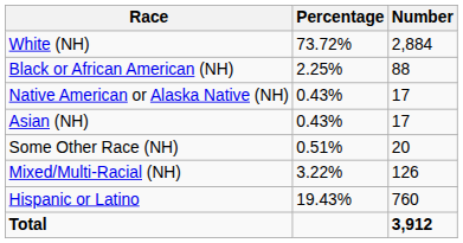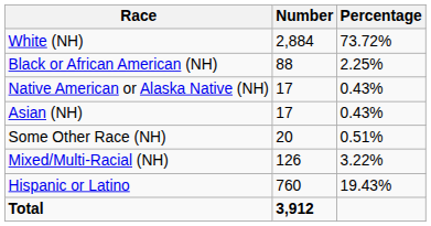 <table class="wikitable">
 <tr>
 <th>Race</th>
+<th>Number</th>
 <th>Percentage</th>
-<th>Number</th>
 </tr>
 <tr>
 <td><a href='#'>White</a> (NH)</td>
+<td>2,884</td>
 <td>73.72%</td>
-<td>2,884</td>
 </tr>
 <tr>
 <td><a href='#'>Black or African American</a> (NH)</td>
+<td>88</td>
 <td>2.25%</td>
-<td>88</td>
 </tr>
 <tr>
 <td><a href='#'>Native American</a> or <a href='#'>Alaska Native</a> (NH)</td>
+<td>17</td>
 <td>0.43%</td>
-<td>17</td>
 </tr>
 <tr>
 <td><a href='#'>Asian</a> (NH)</td>
+<td>17</td>
 <td>0.43%</td>
-<td>17</td>
 </tr>
 <tr>
 <td>Some Other Race (NH)</td>
+<td>20</td>
 <td>0.51%</td>
-<td>20</td>
 </tr>
 <tr>
 <td><a href='#'>Mixed/Multi-Racial</a> (NH)</td>
+<td>126</td>
 <td>3.22%</td>
-<td>126</td>
 </tr>
 <tr>
 <td><a href='#'>Hispanic or Latino</a></td>
+<td>760</td>
 <td>19.43%</td>
-<td>760</td>
 </tr>
 <tr>
 <td><strong>Total</strong></td>
+<td><strong>3,912</strong></td>
 <td></td>
-<td><strong>3,912</strong></td>
 </tr>
 </table>
